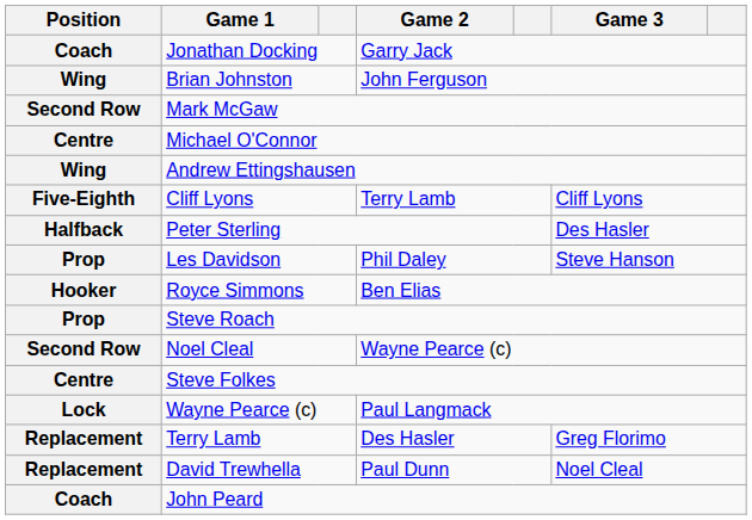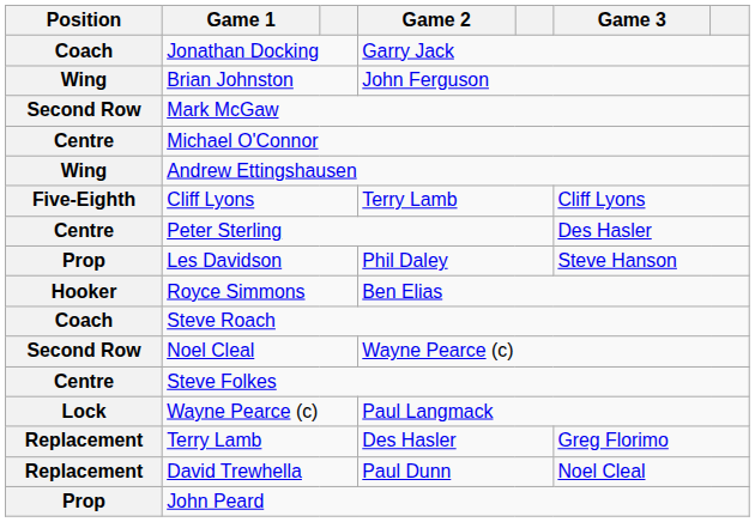 <table class="wikitable">
 <tr>
 <th width="125">Position</th>
 <th width="125">Game 1</th>
 <th width="25"></th>
 <th width="125">Game 2</th>
 <th width="25"></th>
 <th width="125">Game 3</th>
 <th width="25"></th>
 </tr>
 <tr>
 <th>Coach</th>
 <td colspan="2"> <a href='#'>Jonathan Docking</a></td>
 <td colspan="4"> <a href='#'>Garry Jack</a></td>
 </tr>
 <tr>
 <th>Wing</th>
 <td colspan="2"> <a href='#'>Brian Johnston</a></td>
 <td colspan="4"> <a href='#'>John Ferguson</a></td>
 </tr>
 <tr>
 <th>Second Row</th>
 <td colspan="6"> <a href='#'>Mark McGaw</a></td>
 </tr>
 <tr>
 <th>Centre</th>
 <td colspan="6"> <a href='#'>Michael O'Connor</a></td>
 </tr>
 <tr>
 <th>Wing</th>
 <td colspan="6"> <a href='#'>Andrew Ettingshausen</a></td>
 </tr>
 <tr>
 <th>Five-Eighth</th>
 <td colspan="2"> <a href='#'>Cliff Lyons</a></td>
 <td colspan="2"> <a href='#'>Terry Lamb</a></td>
 <td colspan="2"> <a href='#'>Cliff Lyons</a></td>
 </tr>
 <tr>
-<th>Halfback</th>
+<th>Centre</th>
 <td colspan="4"> <a href='#'>Peter Sterling</a></td>
 <td colspan="2"> <a href='#'>Des Hasler</a></td>
 </tr>
 <tr>
 <th>Prop</th>
 <td colspan="2"> <a href='#'>Les Davidson</a></td>
 <td colspan="2"> <a href='#'>Phil Daley</a></td>
 <td colspan="2"> <a href='#'>Steve Hanson</a></td>
 </tr>
 <tr>
 <th>Hooker</th>
 <td colspan="2"> <a href='#'>Royce Simmons</a></td>
 <td colspan="4"> <a href='#'>Ben Elias</a></td>
 </tr>
 <tr>
-<th>Prop</th>
+<th>Coach</th>
 <td colspan="6"> <a href='#'>Steve Roach</a></td>
 </tr>
 <tr>
 <th>Second Row</th>
 <td colspan="2"> <a href='#'>Noel Cleal</a></td>
 <td colspan="4"> <a href='#'>Wayne Pearce</a> (c)</td>
 </tr>
 <tr>
 <th>Centre</th>
 <td colspan="6"> <a href='#'>Steve Folkes</a></td>
 </tr>
 <tr>
 <th>Lock</th>
 <td colspan="2"> <a href='#'>Wayne Pearce</a> (c)</td>
 <td colspan="4"> <a href='#'>Paul Langmack</a></td>
 </tr>
 <tr>
 <th>Replacement</th>
 <td colspan="2"> <a href='#'>Terry Lamb</a></td>
 <td colspan="2"> <a href='#'>Des Hasler</a></td>
 <td colspan="2"> <a href='#'>Greg Florimo</a></td>
 </tr>
 <tr>
 <th>Replacement</th>
 <td colspan="2"> <a href='#'>David Trewhella</a></td>
 <td colspan="2"> <a href='#'>Paul Dunn</a></td>
 <td colspan="2"> <a href='#'>Noel Cleal</a></td>
 </tr>
 <tr>
-<th>Coach</th>
+<th>Prop</th>
 <td colspan="8"> <a href='#'>John Peard</a></td>
 </tr>
 </table>
